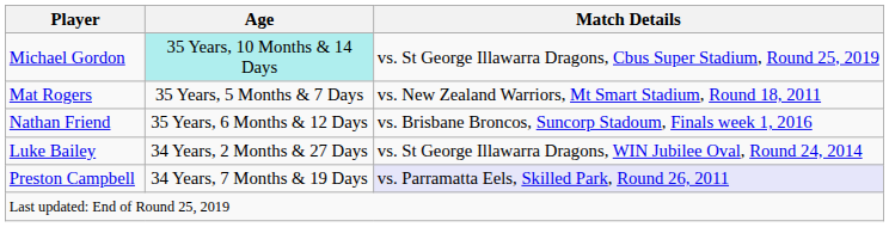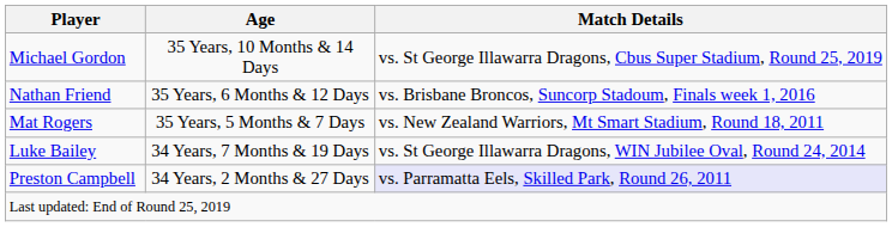 <table class="wikitable" style="text-align:left;">
 <tr>
 <th width="120">Player</th>
 <th width="200">Age</th>
 <th>Match Details</th>
 </tr>
 <tr>
 <td><a href='#'>Michael Gordon</a></td>
-<td style="background: paleturquoise; text-align:center;">35 Years, 10 Months & 14 Days</td>
+<td style="text-align:center;">35 Years, 10 Months & 14 Days</td>
 <td>vs. St George Illawarra Dragons, <a href='#'>Cbus Super Stadium</a>, <a href='#'>Round 25, 2019</a></td>
+</tr>
+<tr>
+<td><a href='#'>Nathan Friend</a></td>
+<td style="text-align:center;">35 Years, 6 Months & 12 Days</td>
+<td>vs. Brisbane Broncos, <a href='#'>Suncorp Stadoum</a>, <a href='#'>Finals week 1, 2016</a></td>
 </tr>
 <tr>
 <td><a href='#'>Mat Rogers</a></td>
 <td style="text-align:center;">35 Years, 5 Months & 7 Days</td>
 <td>vs. New Zealand Warriors, <a href='#'>Mt Smart Stadium</a>, <a href='#'>Round 18, 2011</a></td>
 </tr>
 <tr>
-<td><a href='#'>Nathan Friend</a></td>
-<td style="text-align:center;">35 Years, 6 Months & 12 Days</td>
-<td>vs. Brisbane Broncos, <a href='#'>Suncorp Stadoum</a>, <a href='#'>Finals week 1, 2016</a></td>
-</tr>
-<tr>
 <td><a href='#'>Luke Bailey</a></td>
-<td style="text-align:center;">34 Years, 2 Months & 27 Days</td>
+<td style="text-align:center;">34 Years, 7 Months & 19 Days</td>
 <td>vs. St George Illawarra Dragons, <a href='#'>WIN Jubilee Oval</a>, <a href='#'>Round 24, 2014</a></td>
 </tr>
 <tr>
 <td><a href='#'>Preston Campbell</a></td>
-<td style="text-align:center;">34 Years, 7 Months & 19 Days</td>
+<td style="text-align:center;">34 Years, 2 Months & 27 Days</td>
 <td style="background: lavender;">vs. Parramatta Eels, <a href='#'>Skilled Park</a>, <a href='#'>Round 26, 2011</a></td>
 </tr>
 <tr class="sortbottom">
 <td colspan="3" align="left"><small>Last updated: End of Round 25, 2019</small></td>
 </tr>
 </table>
